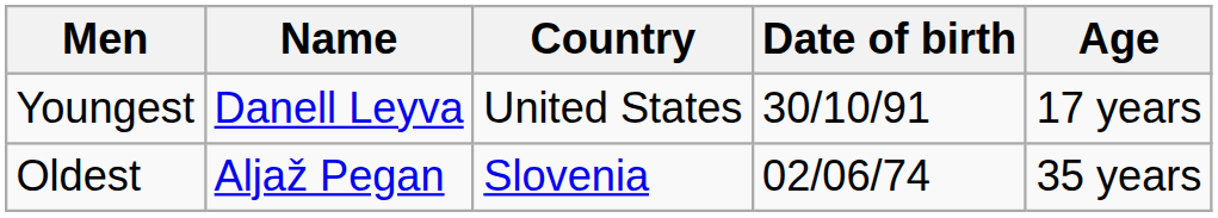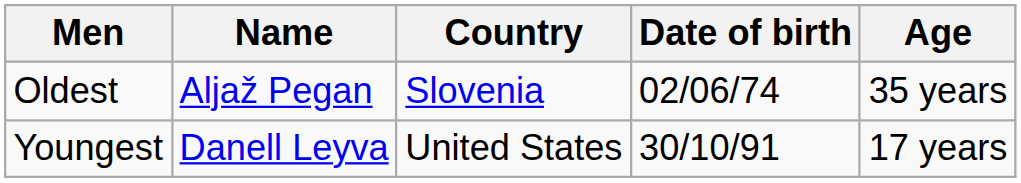 <table class="wikitable">
 <tr>
 <th>Men</th>
 <th>Name</th>
 <th>Country</th>
 <th>Date of birth</th>
 <th>Age</th>
 </tr>
 <tr>
+<td>Oldest</td>
+<td><a href='#'>Aljaž Pegan</a></td>
+<td><a href='#'>Slovenia</a> </td>
+<td>02/06/74</td>
+<td>35 years</td>
+</tr>
+<tr>
 <td>Youngest</td>
 <td><a href='#'>Danell Leyva</a></td>
 <td>United States </td>
 <td>30/10/91</td>
 <td>17 years</td>
 </tr>
-<tr>
-<td>Oldest</td>
-<td><a href='#'>Aljaž Pegan</a></td>
-<td><a href='#'>Slovenia</a> </td>
-<td>02/06/74</td>
-<td>35 years</td>
-</tr>
 </table>
